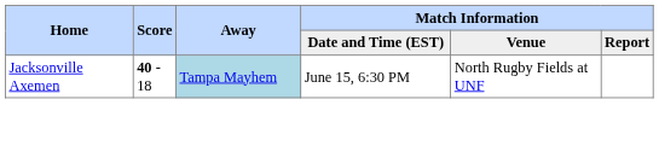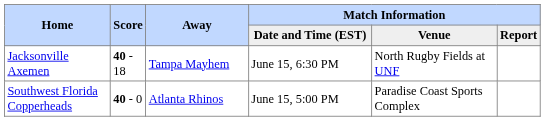 <table border="1" cellpadding="3" cellspacing="0" style="border-collapse:collapse; font-size:90%; width:100%">
 <tr style="background:#c1d8ff;">
 <th rowspan="2" style="width:21%;">Home</th>
 <th rowspan="2" style="width:6%;">Score</th>
 <th rowspan="2" style="width:21%;">Away</th>
 <th colspan="3">Match Information</th>
 </tr>
 <tr style="background:#efefef;">
 <th width="26%">Date and Time (EST)</th>
 <th width="26%">Venue</th>
 <td><strong>Report</strong></td>
 </tr>
 <tr>
 <td> <a href='#'>Jacksonville Axemen</a></td>
 <td><strong>40</strong> - 18</td>
-<td style="background: lightblue;"> <a href='#'>Tampa Mayhem</a></td>
+<td> <a href='#'>Tampa Mayhem</a></td>
 <td>June 15, 6:30 PM</td>
 <td>North Rugby Fields at <a href='#'>UNF</a></td>
 <td></td>
 </tr>
+<tr>
+<td> <a href='#'>Southwest Florida Copperheads</a></td>
+<td><strong>40</strong> - 0</td>
+<td> <a href='#'>Atlanta Rhinos</a></td>
+<td>June 15, 5:00 PM</td>
+<td>Paradise Coast Sports Complex</td>
+<td></td>
+</tr>
 </table>
